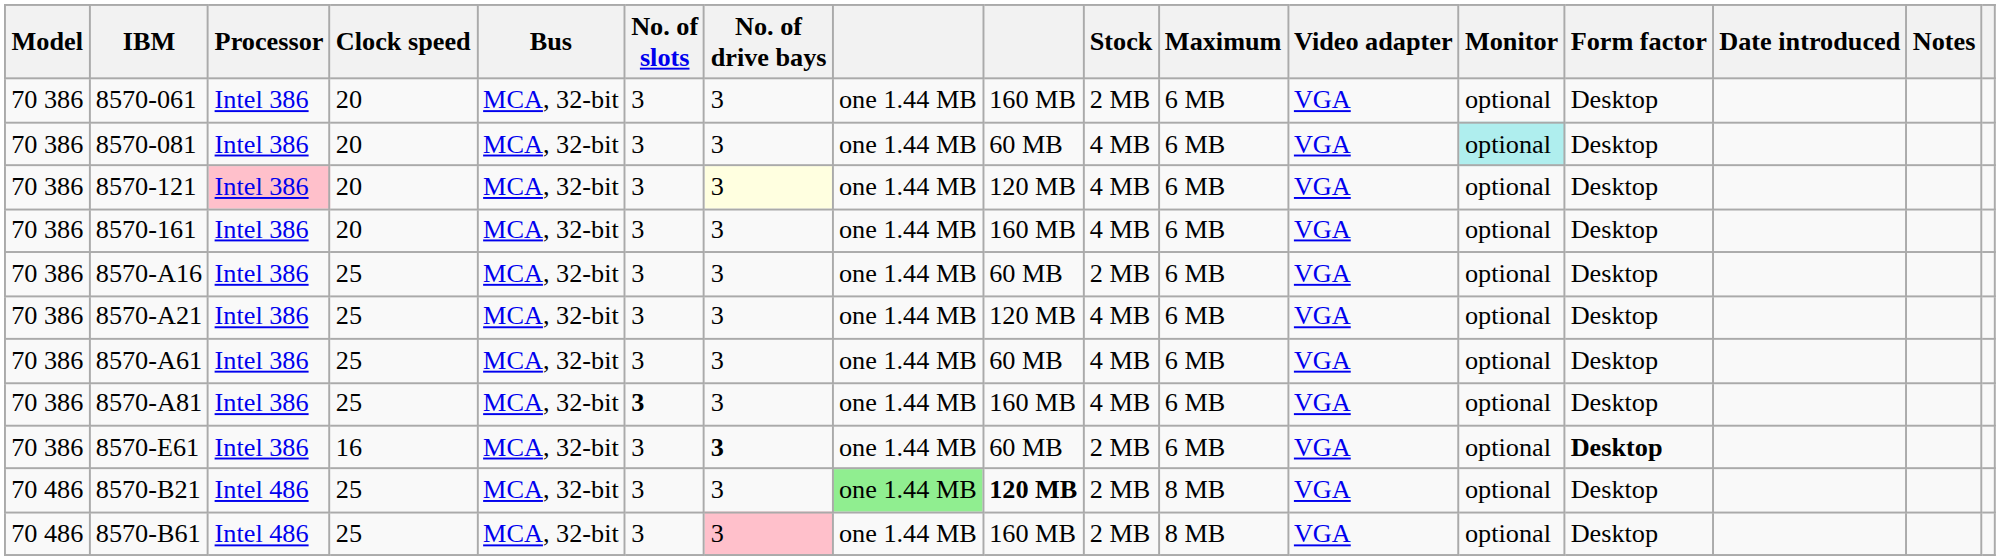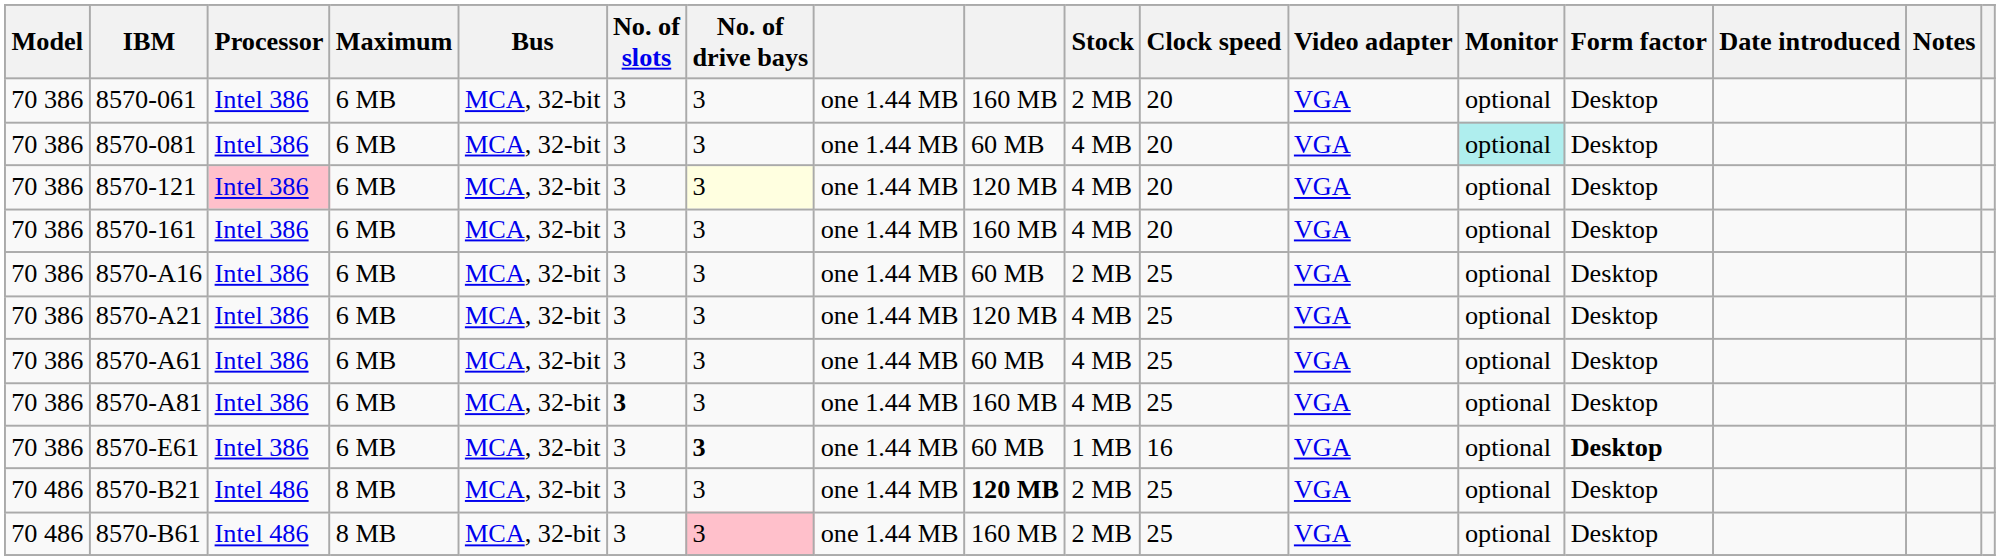 <table class="wikitable plainrowheaders sortable sticky-header sort-under" style="font-size: 85%;">
 <tr>
 <th>Model</th>
 <th>IBM </th>
 <th>Processor</th>
-<th>Clock speed<br></th>
+<th>Maximum<br></th>
 <th>Bus</th>
 <th>No. of<br><a href='#'>slots</a></th>
 <th>No. of<br>drive bays</th>
 <th></th>
 <th></th>
 <th>Stock<br></th>
-<th>Maximum<br></th>
+<th>Clock speed<br></th>
 <th>Video adapter</th>
 <th>Monitor</th>
 <th>Form factor</th>
 <th>Date introduced</th>
 <th>Notes</th>
 <th></th>
 </tr>
 <tr>
 <td>70 386</td>
 <td>8570-061</td>
 <td><a href='#'>Intel 386</a></td>
-<td>20</td>
+<td>6 MB</td>
 <td><a href='#'>MCA</a>, 32-bit</td>
 <td>3</td>
 <td>3</td>
 <td>one 1.44 MB</td>
 <td>160 MB </td>
 <td>2 MB</td>
-<td>6 MB</td>
+<td>20</td>
 <td><a href='#'>VGA</a></td>
 <td>optional</td>
 <td>Desktop</td>
 <td></td>
 <td></td>
 <td></td>
 </tr>
 <tr>
 <td>70 386</td>
 <td>8570-081</td>
 <td><a href='#'>Intel 386</a></td>
-<td>20</td>
+<td>6 MB</td>
 <td><a href='#'>MCA</a>, 32-bit</td>
 <td>3</td>
 <td>3</td>
 <td>one 1.44 MB</td>
 <td>60 MB </td>
 <td>4 MB</td>
-<td>6 MB</td>
+<td>20</td>
 <td><a href='#'>VGA</a></td>
 <td style="background: paleturquoise;">optional</td>
 <td>Desktop</td>
 <td></td>
 <td></td>
 <td></td>
 </tr>
 <tr>
 <td>70 386</td>
 <td>8570-121</td>
 <td style="background: pink;"><a href='#'>Intel 386</a></td>
-<td>20</td>
+<td>6 MB</td>
 <td><a href='#'>MCA</a>, 32-bit</td>
 <td>3</td>
 <td style="background: lightyellow;">3</td>
 <td>one 1.44 MB</td>
 <td>120 MB </td>
 <td>4 MB</td>
-<td>6 MB</td>
+<td>20</td>
 <td><a href='#'>VGA</a></td>
 <td>optional</td>
 <td>Desktop</td>
 <td></td>
 <td></td>
 <td></td>
 </tr>
 <tr>
 <td>70 386</td>
 <td>8570-161</td>
 <td><a href='#'>Intel 386</a></td>
-<td>20</td>
+<td>6 MB</td>
 <td><a href='#'>MCA</a>, 32-bit</td>
 <td>3</td>
 <td>3</td>
 <td>one 1.44 MB</td>
 <td>160 MB </td>
 <td>4 MB</td>
-<td>6 MB</td>
+<td>20</td>
 <td><a href='#'>VGA</a></td>
 <td>optional</td>
 <td>Desktop</td>
 <td></td>
 <td></td>
 <td></td>
 </tr>
 <tr>
 <td>70 386</td>
 <td>8570-A16</td>
 <td><a href='#'>Intel 386</a></td>
-<td>25</td>
+<td>6 MB</td>
 <td><a href='#'>MCA</a>, 32-bit</td>
 <td>3</td>
 <td>3</td>
 <td>one 1.44 MB</td>
 <td>60 MB </td>
 <td>2 MB</td>
-<td>6 MB</td>
+<td>25</td>
 <td><a href='#'>VGA</a></td>
 <td>optional</td>
 <td>Desktop</td>
 <td></td>
 <td></td>
 <td></td>
 </tr>
 <tr>
 <td>70 386</td>
 <td>8570-A21</td>
 <td><a href='#'>Intel 386</a></td>
-<td>25</td>
+<td>6 MB</td>
 <td><a href='#'>MCA</a>, 32-bit</td>
 <td>3</td>
 <td>3</td>
 <td>one 1.44 MB</td>
 <td>120 MB </td>
 <td>4 MB</td>
-<td>6 MB</td>
+<td>25</td>
 <td><a href='#'>VGA</a></td>
 <td>optional</td>
 <td>Desktop</td>
 <td></td>
 <td></td>
 <td></td>
 </tr>
 <tr>
 <td>70 386</td>
 <td>8570-A61</td>
 <td><a href='#'>Intel 386</a></td>
-<td>25</td>
+<td>6 MB</td>
 <td><a href='#'>MCA</a>, 32-bit</td>
 <td>3</td>
 <td>3</td>
 <td>one 1.44 MB</td>
 <td>60 MB </td>
 <td>4 MB</td>
-<td>6 MB</td>
+<td>25</td>
 <td><a href='#'>VGA</a></td>
 <td>optional</td>
 <td>Desktop</td>
 <td></td>
 <td></td>
 <td></td>
 </tr>
 <tr>
 <td>70 386</td>
 <td>8570-A81</td>
 <td><a href='#'>Intel 386</a></td>
-<td>25</td>
+<td>6 MB</td>
 <td><a href='#'>MCA</a>, 32-bit</td>
 <td><strong>3</strong></td>
 <td>3</td>
 <td>one 1.44 MB</td>
 <td>160 MB </td>
 <td>4 MB</td>
-<td>6 MB</td>
+<td>25</td>
 <td><a href='#'>VGA</a></td>
 <td>optional</td>
 <td>Desktop</td>
 <td></td>
 <td></td>
 <td></td>
 </tr>
 <tr>
 <td>70 386</td>
 <td>8570-E61</td>
 <td><a href='#'>Intel 386</a></td>
-<td>16</td>
+<td>6 MB</td>
 <td><a href='#'>MCA</a>, 32-bit</td>
 <td>3</td>
 <td><strong>3</strong></td>
 <td>one 1.44 MB</td>
 <td>60 MB </td>
-<td>2 MB</td>
-<td>6 MB</td>
+<td>1 MB</td>
+<td>16</td>
 <td><a href='#'>VGA</a></td>
 <td>optional</td>
 <td><strong>Desktop</strong></td>
 <td></td>
 <td></td>
 <td></td>
 </tr>
 <tr>
 <td>70 486</td>
 <td>8570-B21</td>
 <td><a href='#'>Intel 486</a></td>
-<td>25</td>
+<td>8 MB</td>
 <td><a href='#'>MCA</a>, 32-bit</td>
 <td>3</td>
 <td>3</td>
-<td style="background: lightgreen;">one 1.44 MB</td>
+<td>one 1.44 MB</td>
 <td><strong>120 MB </strong></td>
 <td>2 MB</td>
-<td>8 MB</td>
+<td>25</td>
 <td><a href='#'>VGA</a></td>
 <td>optional</td>
 <td>Desktop</td>
 <td></td>
 <td></td>
 <td></td>
 </tr>
 <tr>
 <td>70 486</td>
 <td>8570-B61</td>
 <td><a href='#'>Intel 486</a></td>
-<td>25</td>
+<td>8 MB</td>
 <td><a href='#'>MCA</a>, 32-bit</td>
 <td>3</td>
 <td style="background: pink;">3</td>
 <td>one 1.44 MB</td>
 <td>160 MB </td>
 <td>2 MB</td>
-<td>8 MB</td>
+<td>25</td>
 <td><a href='#'>VGA</a></td>
 <td>optional</td>
 <td>Desktop</td>
 <td></td>
 <td></td>
 <td></td>
 </tr>
 </table>
